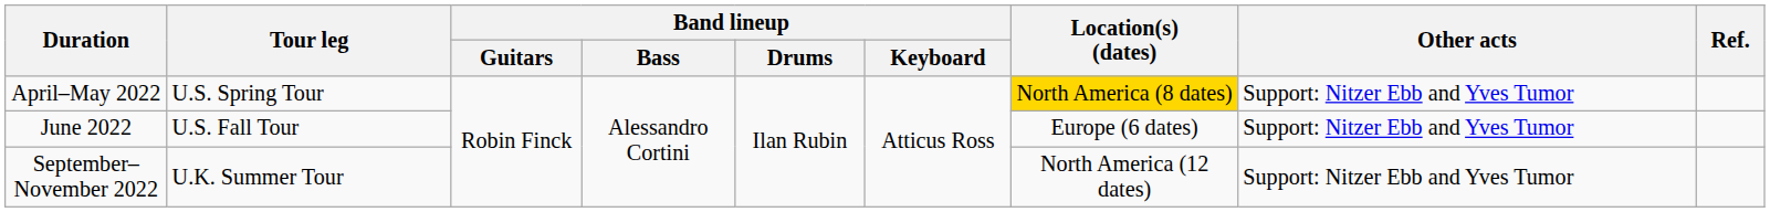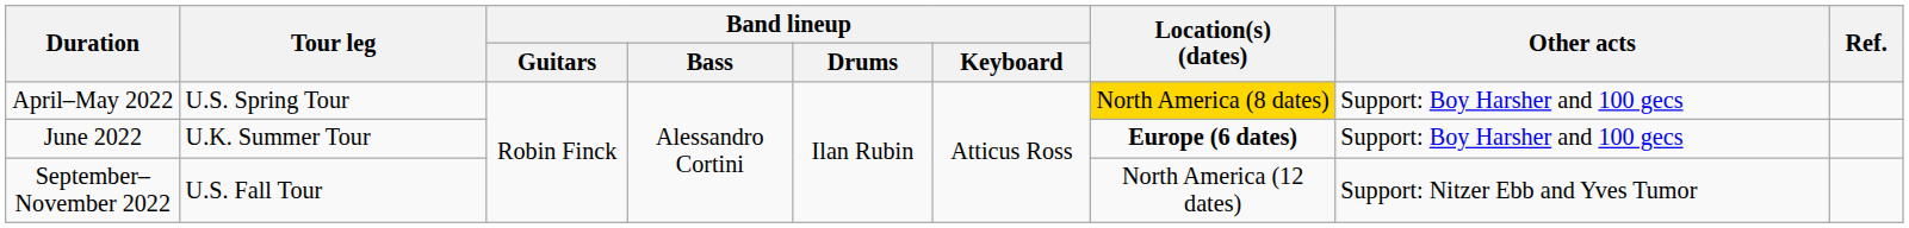 <table class="wikitable" style="width:100%">
 <tr>
 <th width="75" rowspan="2">Duration</th>
 <th width="140" rowspan="2">Tour leg</th>
 <th colspan="4">Band lineup</th>
 <th width="110" rowspan="2">Location(s)<br>(dates)</th>
 <th width="230" rowspan="2">Other acts</th>
 <th width="15" rowspan="2">Ref.</th>
 </tr>
 <tr>
 <th width="60">Guitars</th>
 <th width="60">Bass</th>
 <th width="60">Drums</th>
 <th width="60">Keyboard</th>
 </tr>
 <tr>
 <td align="center">April–May 2022</td>
 <td>U.S. Spring Tour</td>
 <td align="center" rowspan="3">Robin Finck</td>
 <td align="center" rowspan="3">Alessandro Cortini</td>
 <td align="center" rowspan="3">Ilan Rubin</td>
 <td align="center" rowspan="3">Atticus Ross</td>
 <td align="center" style="background: gold;">North America (8 dates)</td>
-<td>Support: <a href='#'>Nitzer Ebb</a> and <a href='#'>Yves Tumor</a></td>
+<td>Support: <a href='#'>Boy Harsher</a> and <a href='#'>100 gecs</a></td>
 <td></td>
 </tr>
 <tr>
 <td align="center">June 2022</td>
-<td>U.S. Fall Tour</td>
-<td align="center">Europe (6 dates)</td>
-<td>Support: <a href='#'>Nitzer Ebb</a> and <a href='#'>Yves Tumor</a></td>
+<td>U.K. Summer Tour</td>
+<td align="center"><strong>Europe (6 dates)</strong></td>
+<td>Support: <a href='#'>Boy Harsher</a> and <a href='#'>100 gecs</a></td>
 <td></td>
 </tr>
 <tr>
 <td align="center">September–November 2022</td>
-<td>U.K. Summer Tour</td>
+<td>U.S. Fall Tour</td>
 <td align="center">North America (12 dates)</td>
 <td>Support: Nitzer Ebb and Yves Tumor</td>
 <td></td>
 </tr>
 </table>
